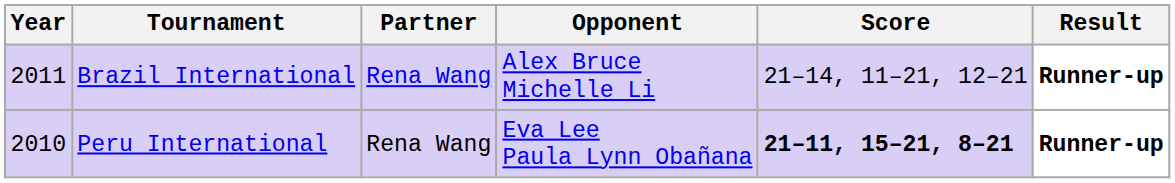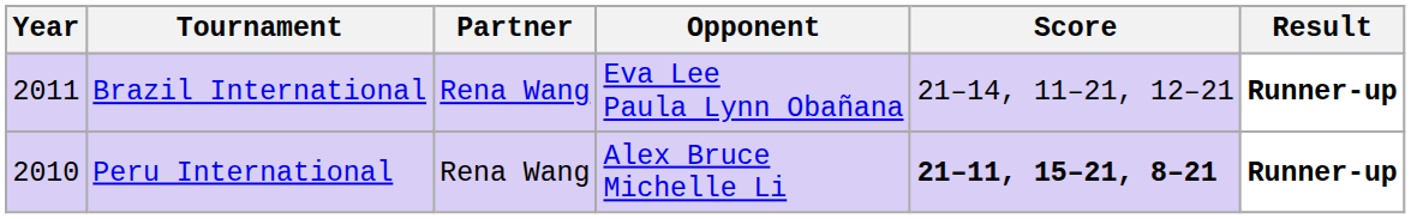 <table class="sortable wikitable" style="font-size: 90%;">
 <tr>
 <th>Year</th>
 <th>Tournament</th>
 <th>Partner</th>
 <th>Opponent</th>
 <th>Score</th>
 <th>Result</th>
 </tr>
 <tr style="background:#D8CEF6">
 <td align="center">2011</td>
 <td align="left"><a href='#'>Brazil International</a></td>
 <td align="left"> <a href='#'>Rena Wang</a></td>
-<td align="left"> <a href='#'>Alex Bruce</a> <br>  <a href='#'>Michelle Li</a></td>
+<td align="left"> <a href='#'>Eva Lee</a> <br>  <a href='#'>Paula Lynn Obañana</a></td>
 <td align="left">21–14, 11–21, 12–21</td>
 <td style="text-align:left; background:white"> <strong>Runner-up</strong></td>
 </tr>
 <tr style="background:#D8CEF6">
 <td align="center">2010</td>
 <td align="left"><a href='#'>Peru International</a></td>
 <td align="left"> Rena Wang</td>
-<td align="left"> <a href='#'>Eva Lee</a> <br>  <a href='#'>Paula Lynn Obañana</a></td>
+<td align="left"> <a href='#'>Alex Bruce</a> <br>  <a href='#'>Michelle Li</a></td>
 <td align="left"><strong>21–11, 15–21, 8–21</strong></td>
 <td style="text-align:left; background:white"> <strong>Runner-up</strong></td>
 </tr>
 </table>
